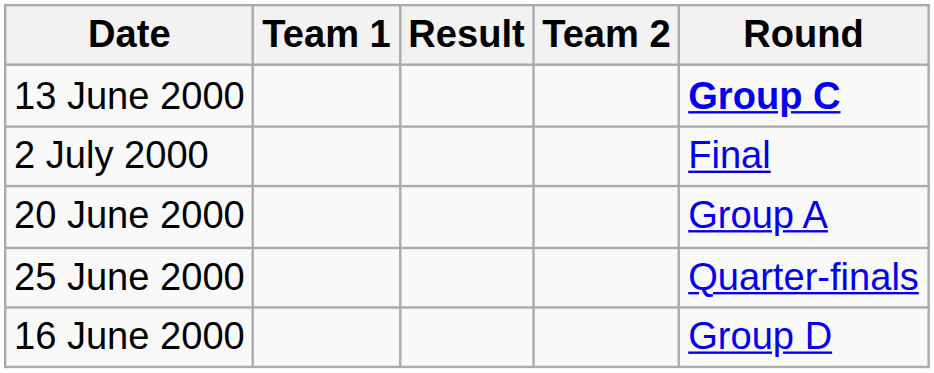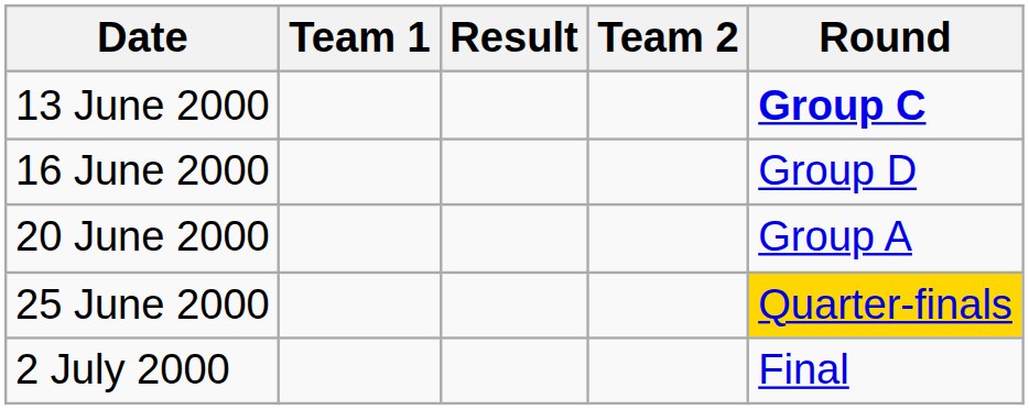 <table class="wikitable">
 <tr>
 <th>Date</th>
 <th>Team 1</th>
 <th>Result</th>
 <th>Team 2</th>
 <th>Round</th>
 </tr>
 <tr>
 <td>13 June 2000</td>
 <td></td>
 <td></td>
 <td></td>
 <td><strong><a href='#'>Group C</a></strong></td>
 </tr>
 <tr>
-<td>2 July 2000</td>
+<td>16 June 2000</td>
 <td></td>
 <td></td>
 <td></td>
-<td><a href='#'>Final</a></td>
+<td><a href='#'>Group D</a></td>
 </tr>
 <tr>
 <td>20 June 2000</td>
 <td></td>
 <td></td>
 <td></td>
 <td><a href='#'>Group A</a></td>
 </tr>
 <tr>
 <td>25 June 2000</td>
 <td></td>
 <td></td>
 <td></td>
-<td><a href='#'>Quarter-finals</a></td>
+<td style="background: gold;"><a href='#'>Quarter-finals</a></td>
 </tr>
 <tr>
-<td>16 June 2000</td>
+<td>2 July 2000</td>
 <td></td>
 <td></td>
 <td></td>
-<td><a href='#'>Group D</a></td>
+<td><a href='#'>Final</a></td>
 </tr>
 </table>
